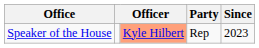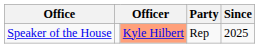 <table class=wikitable>
 <tr>
 <th>Office</th>
 <th colspan=2>Officer</th>
 <th>Party</th>
 <th>Since</th>
 </tr>
 <tr>
 <td><a href='#'>Speaker of the House</a></td>
 <td></td>
 <td style="background: lightsalmon;"><a href='#'>Kyle Hilbert</a></td>
 <td>Rep</td>
-<td>2023</td>
+<td>2025</td>
 </tr>
 </table>
